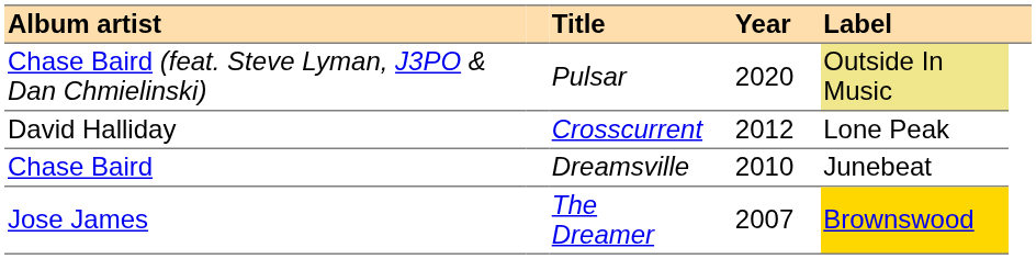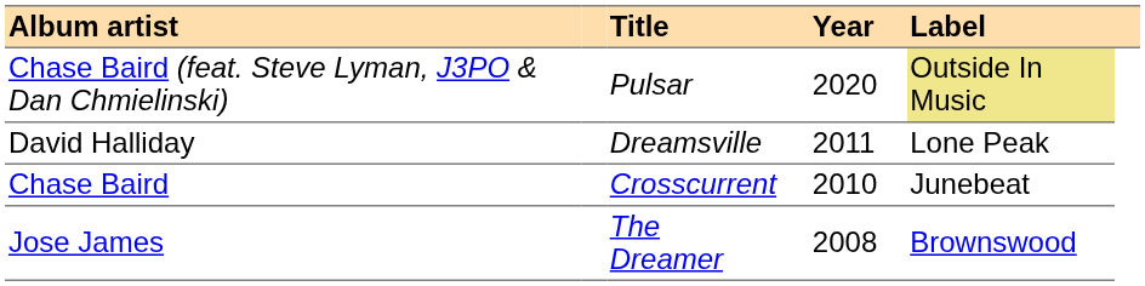 <table cellspacing="0" cellpadding="2" border="0">
 <tr style="background:#ffdead;">
 <th style="text-align:left; border-bottom:1px solid gray; border-top:1px solid gray;">Album artist</th>
 <th style="width:10px; border-bottom:1px solid gray; border-top:1px solid gray;"></th>
 <th style="text-align:left; border-bottom:1px solid gray; border-top:1px solid gray;">Title</th>
 <th style="width:10px; border-bottom:1px solid gray; border-top:1px solid gray;"></th>
 <th style="text-align:left; border-bottom:1px solid gray; border-top:1px solid gray;">Year</th>
 <th style="width:10px; border-bottom:1px solid gray; border-top:1px solid gray;"></th>
 <th style="text-align:left; border-bottom:1px solid gray; border-top:1px solid gray;">Label</th>
 <th style="width:10px; border-bottom:1px solid gray; border-top:1px solid gray;"></th>
 </tr>
 <tr>
 <td style="border-bottom:1px solid gray;"><a href='#'>Chase Baird</a> <em>(feat. Steve Lyman, <a href='#'>J3PO</a> & Dan Chmielinski)</em></td>
 <td style="border-bottom:1px solid gray;"></td>
 <td style="border-bottom:1px solid gray;"><em>Pulsar</em></td>
 <td style="border-bottom:1px solid gray;"></td>
 <td style="border-bottom:1px solid gray;">2020</td>
 <td style="border-bottom:1px solid gray;"></td>
 <td style="background: khaki; border-bottom:1px solid gray;">Outside In Music</td>
 </tr>
 <tr>
 <td style="border-bottom:1px solid gray;">David Halliday</td>
 <td style="border-bottom:1px solid gray;"></td>
-<td style="border-bottom:1px solid gray;"><em><a href='#'>Crosscurrent</a></em></td>
+<td style="border-bottom:1px solid gray;"><em>Dreamsville</em></td>
 <td style="border-bottom:1px solid gray;"></td>
-<td style="border-bottom:1px solid gray;">2012</td>
+<td style="border-bottom:1px solid gray;">2011</td>
 <td style="border-bottom:1px solid gray;"></td>
 <td style="border-bottom:1px solid gray;">Lone Peak</td>
 </tr>
 <tr>
 <td style="border-bottom:1px solid gray;"><a href='#'>Chase Baird</a></td>
 <td style="border-bottom:1px solid gray;"></td>
-<td style="border-bottom:1px solid gray;"><em>Dreamsville</em></td>
+<td style="border-bottom:1px solid gray;"><em><a href='#'>Crosscurrent</a></em></td>
 <td style="border-bottom:1px solid gray;"></td>
 <td style="border-bottom:1px solid gray;">2010</td>
 <td style="border-bottom:1px solid gray;"></td>
 <td style="border-bottom:1px solid gray;">Junebeat</td>
 </tr>
 <tr>
 <td style="border-bottom:1px solid gray;"><a href='#'>Jose James</a></td>
 <td style="border-bottom:1px solid gray;"></td>
 <td style="border-bottom:1px solid gray;"><em><a href='#'>The Dreamer</a></em></td>
 <td style="border-bottom:1px solid gray;"></td>
-<td style="border-bottom:1px solid gray;">2007</td>
+<td style="border-bottom:1px solid gray;">2008</td>
 <td style="border-bottom:1px solid gray;"></td>
-<td style="background: gold; border-bottom:1px solid gray;"><a href='#'>Brownswood</a></td>
+<td style="border-bottom:1px solid gray;"><a href='#'>Brownswood</a></td>
 </tr>
 </table>
